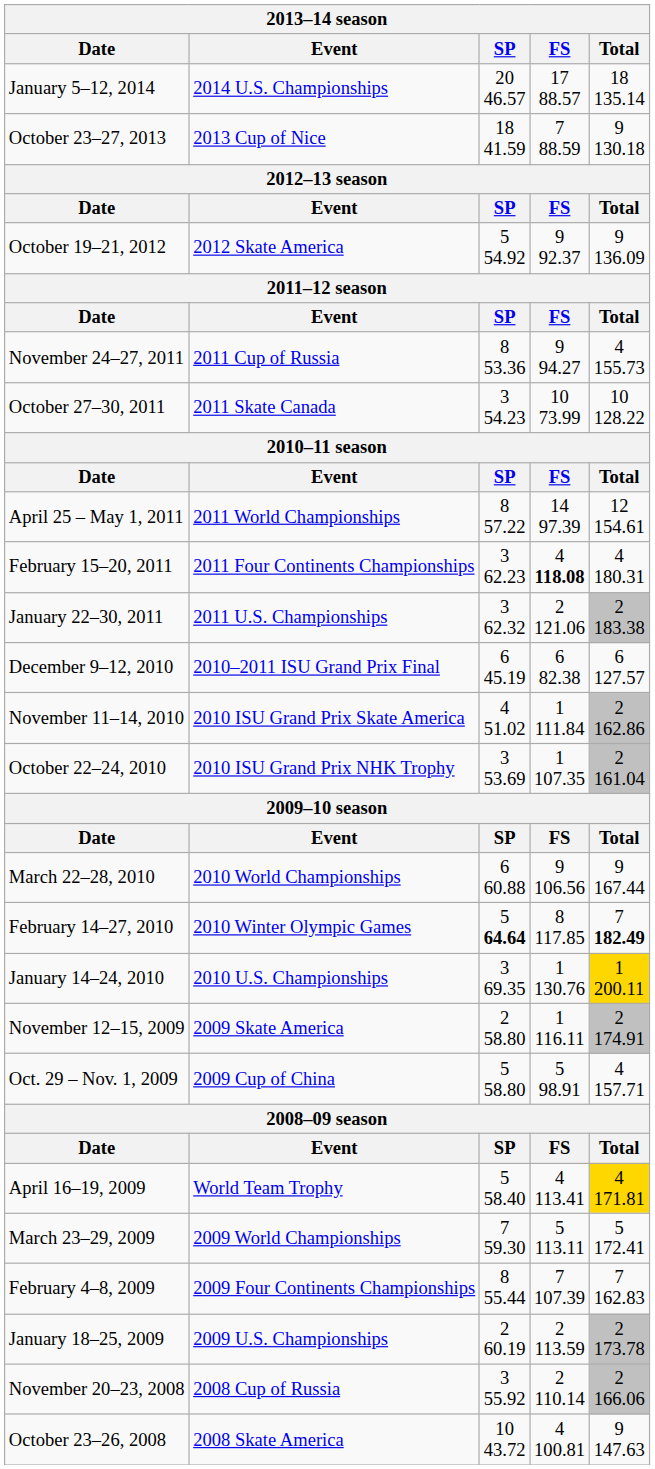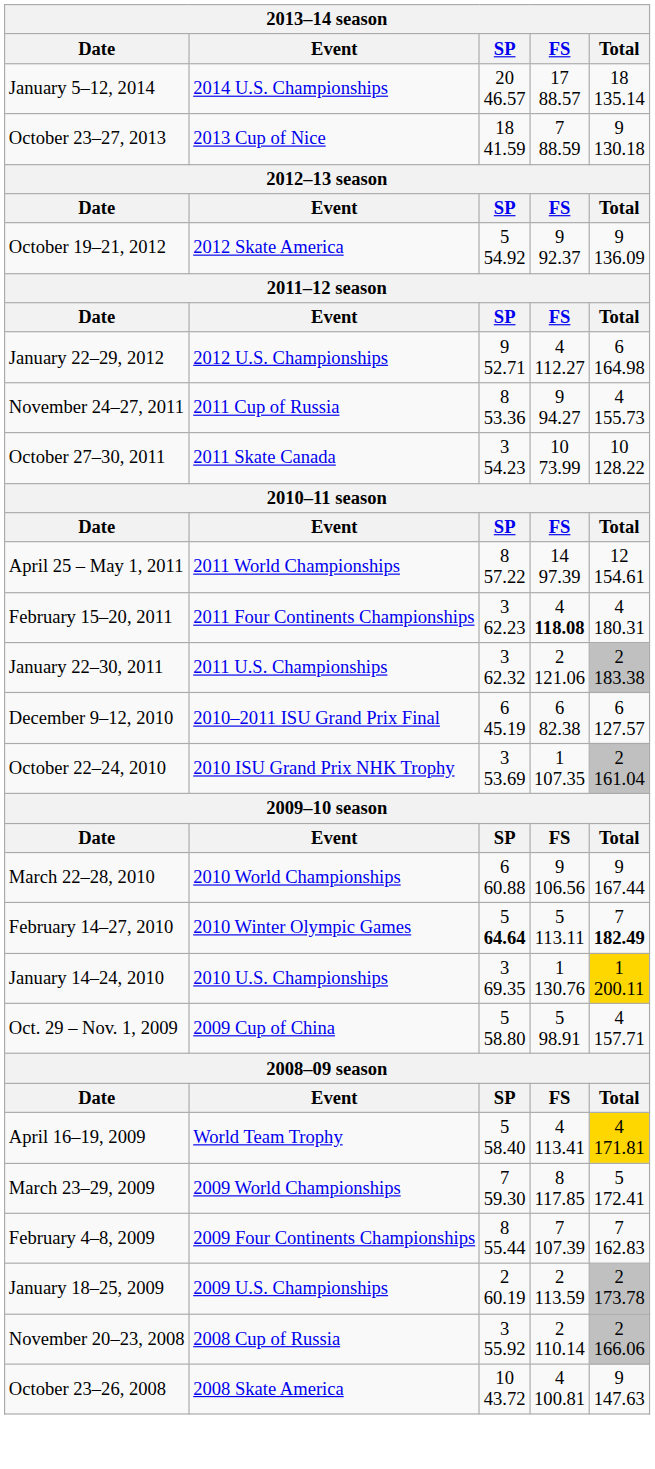 <table class="wikitable">
 <tr>
 <th colspan="5" align="center"><strong>2013–14 season</strong></th>
 </tr>
 <tr>
 <th>Date</th>
 <th>Event</th>
 <th><a href='#'>SP</a></th>
 <th><a href='#'>FS</a></th>
 <th>Total</th>
 </tr>
 <tr>
 <td>January 5–12, 2014</td>
 <td><a href='#'>2014 U.S. Championships</a></td>
 <td align=center>20 <br> 46.57</td>
 <td align=center>17 <br> 88.57</td>
 <td align=center>18 <br> 135.14</td>
 </tr>
 <tr>
 <td>October 23–27, 2013</td>
 <td><a href='#'>2013 Cup of Nice</a></td>
 <td align=center>18 <br> 41.59</td>
 <td align=center>7 <br> 88.59</td>
 <td align=center>9 <br> 130.18</td>
 </tr>
 <tr>
 <th colspan="5" align="center"><strong>2012–13 season</strong></th>
 </tr>
 <tr>
 <th>Date</th>
 <th>Event</th>
 <th><a href='#'>SP</a></th>
 <th><a href='#'>FS</a></th>
 <th>Total</th>
 </tr>
 <tr>
 <td>October 19–21, 2012</td>
 <td><a href='#'>2012 Skate America</a></td>
 <td align="center">5 <br> 54.92</td>
 <td align=center>9 <br> 92.37</td>
 <td align=center>9 <br> 136.09</td>
 </tr>
 <tr>
 <th colspan="5" align="center"><strong>2011–12 season</strong></th>
 </tr>
 <tr>
 <th>Date</th>
 <th>Event</th>
 <th><a href='#'>SP</a></th>
 <th><a href='#'>FS</a></th>
 <th>Total</th>
+</tr>
+<tr>
+<td>January 22–29, 2012</td>
+<td><a href='#'>2012 U.S. Championships</a></td>
+<td align=center>9 <br> 52.71</td>
+<td align=center>4 <br> 112.27</td>
+<td align=center>6 <br> 164.98</td>
 </tr>
 <tr>
 <td>November 24–27, 2011</td>
 <td><a href='#'>2011 Cup of Russia</a></td>
 <td align=center>8 <br> 53.36</td>
 <td align=center>9 <br> 94.27</td>
 <td align="center">4 <br> 155.73</td>
 </tr>
 <tr>
 <td>October 27–30, 2011</td>
 <td><a href='#'>2011 Skate Canada</a></td>
 <td align=center>3 <br> 54.23</td>
 <td align=center>10 <br> 73.99</td>
 <td align=center>10 <br> 128.22</td>
 </tr>
 <tr>
 <th colspan="5" align="center"><strong>2010–11 season</strong></th>
 </tr>
 <tr>
 <th>Date</th>
 <th>Event</th>
 <th><a href='#'>SP</a></th>
 <th><a href='#'>FS</a></th>
 <th>Total</th>
 </tr>
 <tr>
 <td>April 25 – May 1, 2011</td>
 <td><a href='#'>2011 World Championships</a></td>
 <td align=center>8 <br> 57.22</td>
 <td align=center>14 <br> 97.39</td>
 <td align=center>12 <br> 154.61</td>
 </tr>
 <tr>
 <td>February 15–20, 2011</td>
 <td><a href='#'>2011 Four Continents Championships</a></td>
 <td align=center>3 <br> 62.23</td>
 <td align=center>4 <br> <strong>118.08</strong></td>
 <td align=center>4 <br> 180.31</td>
 </tr>
 <tr>
 <td>January 22–30, 2011</td>
 <td><a href='#'>2011 U.S. Championships</a></td>
 <td align=center>3 <br> 62.32</td>
 <td align=center>2 <br> 121.06</td>
 <td align=center bgcolor=silver>2 <br> 183.38</td>
 </tr>
 <tr>
 <td>December 9–12, 2010</td>
 <td><a href='#'>2010–2011 ISU Grand Prix Final</a></td>
 <td align=center>6 <br> 45.19</td>
 <td align=center>6 <br> 82.38</td>
 <td align=center>6 <br> 127.57</td>
 </tr>
 <tr>
-<td>November 11–14, 2010</td>
-<td><a href='#'>2010 ISU Grand Prix Skate America</a></td>
-<td align=center>4 <br> 51.02</td>
-<td align=center>1 <br> 111.84</td>
-<td align=center bgcolor=silver>2 <br> 162.86</td>
-</tr>
-<tr>
 <td>October 22–24, 2010</td>
 <td><a href='#'>2010 ISU Grand Prix NHK Trophy</a></td>
 <td align=center>3 <br> 53.69</td>
 <td align=center>1 <br> 107.35</td>
 <td align=center bgcolor=silver>2 <br> 161.04</td>
 </tr>
 <tr>
 <th colspan="5" align="center"><strong>2009–10 season</strong></th>
 </tr>
 <tr>
 <th>Date</th>
 <th>Event</th>
 <th>SP</th>
 <th>FS</th>
 <th>Total</th>
 </tr>
 <tr>
 <td>March 22–28, 2010</td>
 <td><a href='#'>2010 World Championships</a></td>
 <td align="center">6 <br> 60.88</td>
 <td align="center">9 <br> 106.56</td>
 <td align="center">9 <br> 167.44</td>
 </tr>
 <tr>
 <td>February 14–27, 2010</td>
 <td><a href='#'>2010 Winter Olympic Games</a></td>
 <td align="center">5 <br> <strong>64.64</strong></td>
-<td align="center">8 <br> 117.85</td>
+<td align="center">5 <br> 113.11</td>
 <td align="center">7 <br> <strong>182.49</strong></td>
 </tr>
 <tr>
 <td>January 14–24, 2010</td>
 <td><a href='#'>2010 U.S. Championships</a></td>
 <td align="center">3 <br> 69.35</td>
 <td align="center">1 <br> 130.76</td>
 <td align="center" bgcolor="gold">1 <br> 200.11</td>
-</tr>
-<tr>
-<td>November 12–15, 2009</td>
-<td><a href='#'>2009 Skate America</a></td>
-<td align="center">2 <br> 58.80</td>
-<td align="center">1 <br> 116.11</td>
-<td align="center" bgcolor="silver">2 <br> 174.91</td>
 </tr>
 <tr>
 <td>Oct. 29 – Nov. 1, 2009</td>
 <td><a href='#'>2009 Cup of China</a></td>
 <td align="center">5 <br> 58.80</td>
 <td align="center">5 <br> 98.91</td>
 <td align="center">4 <br>157.71</td>
 </tr>
 <tr>
 <th colspan="5" align="center"><strong>2008–09 season</strong></th>
 </tr>
 <tr>
 <th>Date</th>
 <th>Event</th>
 <th>SP</th>
 <th>FS</th>
 <th>Total</th>
 </tr>
 <tr>
 <td>April 16–19, 2009</td>
 <td><a href='#'>World Team Trophy</a></td>
 <td align="center">5 <br> 58.40</td>
 <td align="center">4 <br> 113.41</td>
 <td align="center" bgcolor="gold">4 <br> 171.81</td>
 </tr>
 <tr>
 <td>March 23–29, 2009</td>
 <td><a href='#'>2009 World Championships</a></td>
 <td align="center">7 <br> 59.30</td>
-<td align="center">5 <br> 113.11</td>
+<td align="center">8 <br> 117.85</td>
 <td align="center">5 <br> 172.41</td>
 </tr>
 <tr>
 <td>February 4–8, 2009</td>
 <td><a href='#'>2009 Four Continents Championships</a></td>
 <td align="center">8 <br> 55.44</td>
 <td align="center">7 <br> 107.39</td>
 <td align="center">7 <br> 162.83</td>
 </tr>
 <tr>
 <td>January 18–25, 2009</td>
 <td><a href='#'>2009 U.S. Championships</a></td>
 <td align="center">2 <br> 60.19</td>
 <td align="center">2 <br> 113.59</td>
 <td align="center" bgcolor="silver">2 <br> 173.78</td>
 </tr>
 <tr>
 <td>November 20–23, 2008</td>
 <td><a href='#'>2008 Cup of Russia</a></td>
 <td align="center">3 <br> 55.92</td>
 <td align="center">2 <br> 110.14</td>
 <td align="center" bgcolor="silver">2 <br> 166.06</td>
 </tr>
 <tr>
 <td>October 23–26, 2008</td>
 <td><a href='#'>2008 Skate America</a></td>
 <td align=center>10 <br> 43.72</td>
 <td align="center">4 <br> 100.81</td>
 <td align=center>9 <br> 147.63</td>
 </tr>
 </table>
